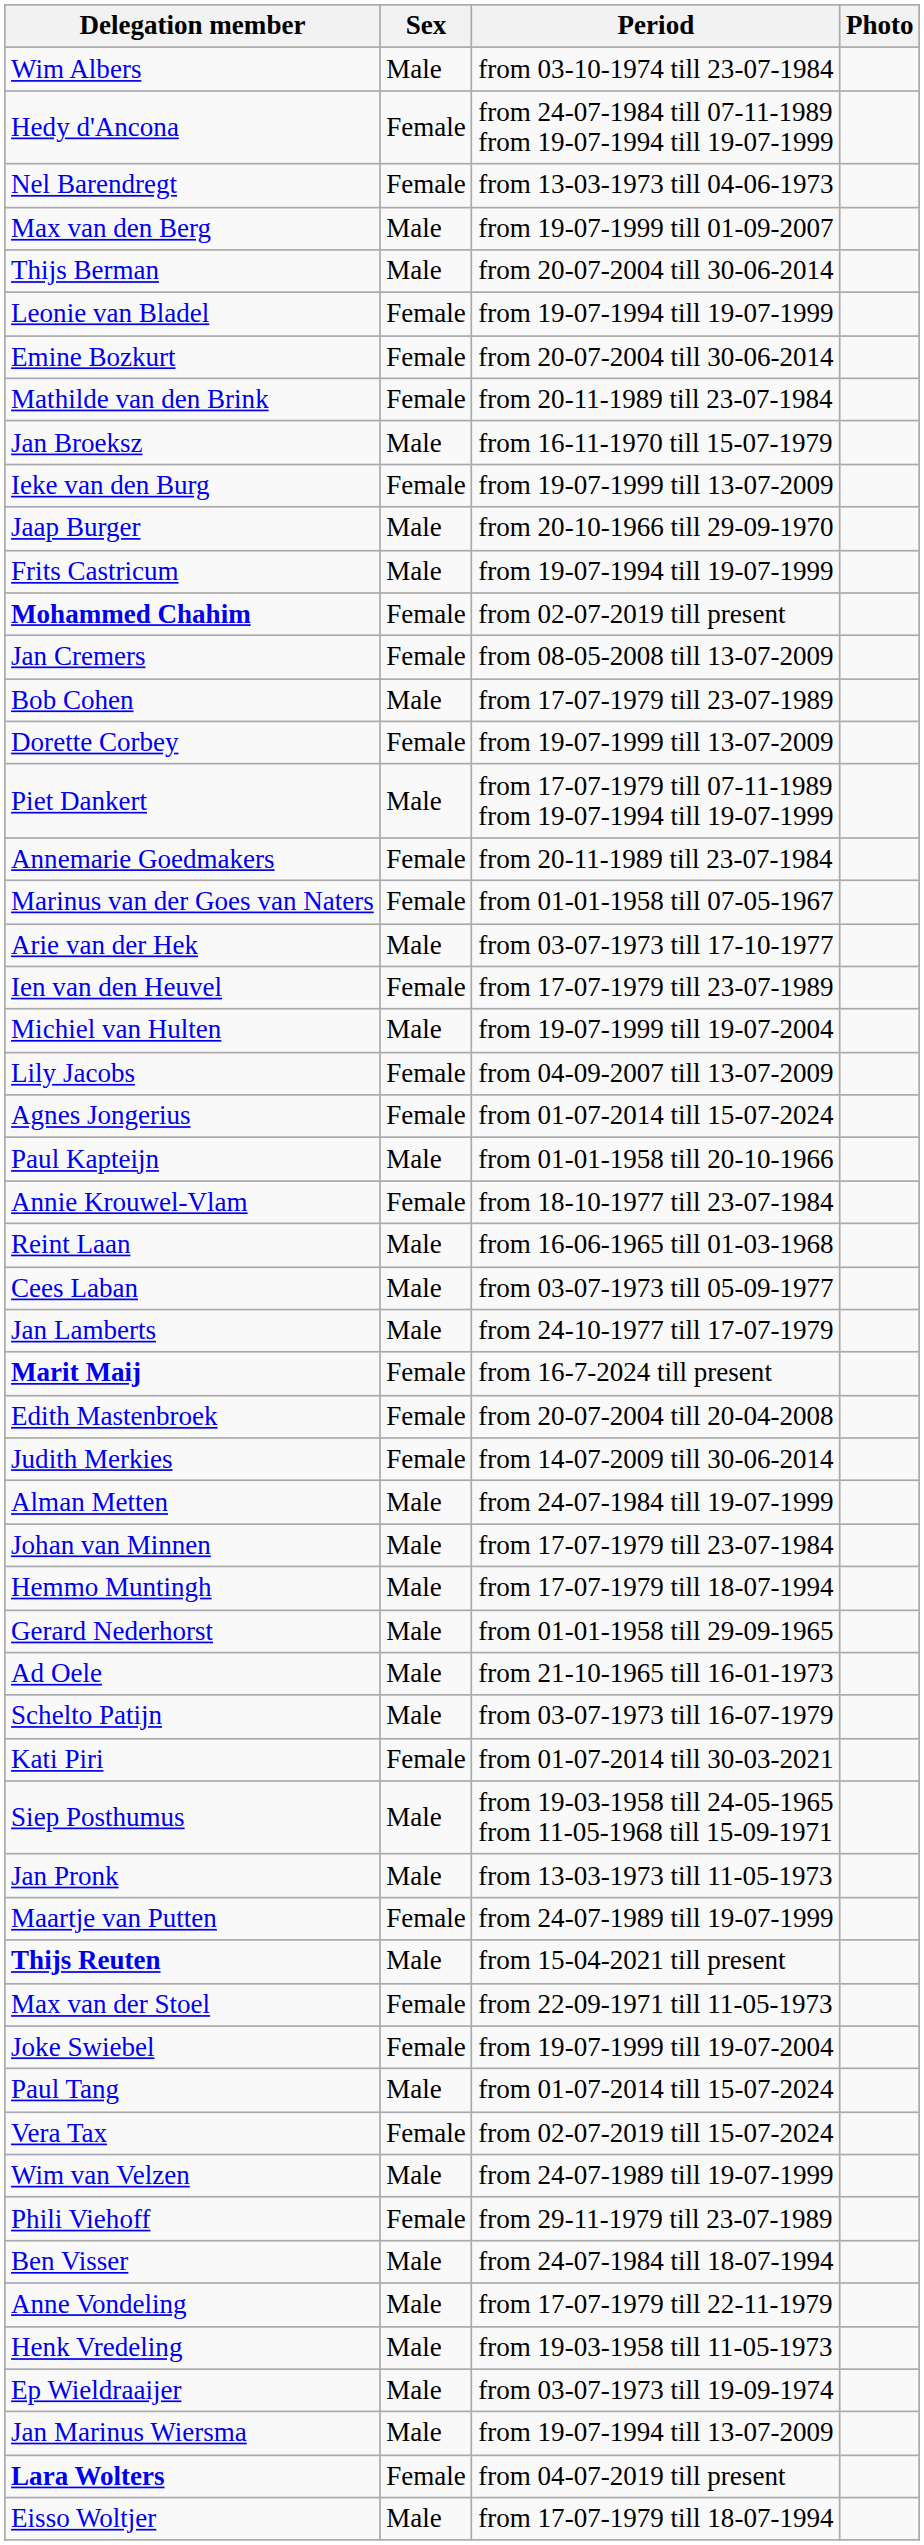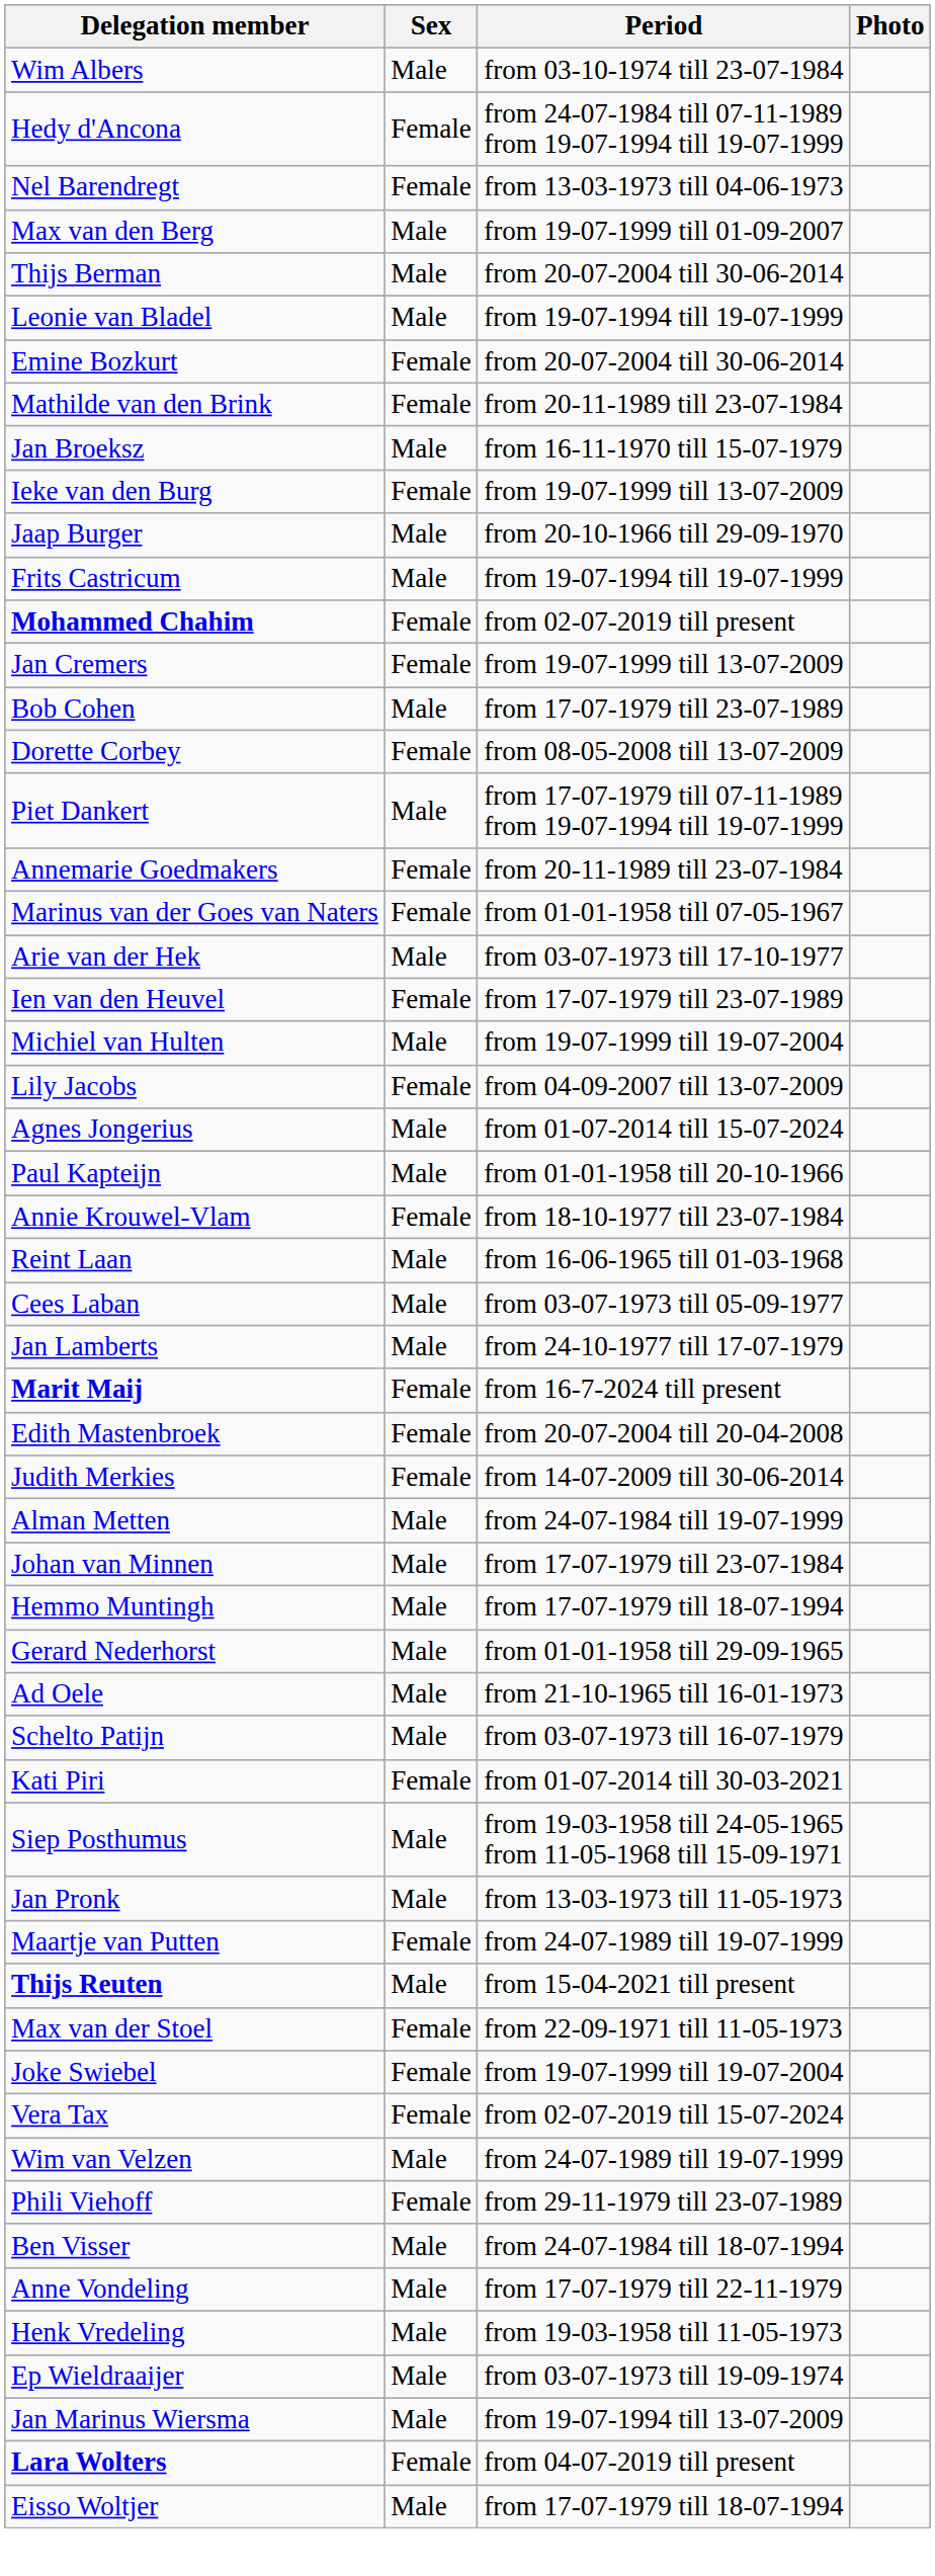 <table class="wikitable vatop">
 <tr>
 <th>Delegation member</th>
 <th>Sex</th>
 <th>Period</th>
 <th>Photo</th>
 </tr>
 <tr>
 <td><a href='#'>Wim Albers</a></td>
 <td>Male</td>
 <td>from 03-10-1974 till 23-07-1984</td>
 <td></td>
 </tr>
 <tr>
 <td><a href='#'>Hedy d'Ancona</a></td>
 <td>Female</td>
 <td>from 24-07-1984 till 07-11-1989<br>from 19-07-1994 till 19-07-1999</td>
 <td></td>
 </tr>
 <tr>
 <td><a href='#'>Nel Barendregt</a></td>
 <td>Female</td>
 <td>from 13-03-1973 till 04-06-1973</td>
 <td></td>
 </tr>
 <tr>
 <td><a href='#'>Max van den Berg</a></td>
 <td>Male</td>
 <td>from 19-07-1999 till 01-09-2007</td>
 <td></td>
 </tr>
 <tr>
 <td><a href='#'>Thijs Berman</a></td>
 <td>Male</td>
 <td>from 20-07-2004 till 30-06-2014</td>
 <td></td>
 </tr>
 <tr>
 <td><a href='#'>Leonie van Bladel</a></td>
-<td>Female</td>
+<td>Male</td>
 <td>from 19-07-1994 till 19-07-1999</td>
 <td></td>
 </tr>
 <tr>
 <td><a href='#'>Emine Bozkurt</a></td>
 <td>Female</td>
 <td>from 20-07-2004 till 30-06-2014</td>
 <td></td>
 </tr>
 <tr>
 <td><a href='#'>Mathilde van den Brink</a></td>
 <td>Female</td>
 <td>from 20-11-1989 till 23-07-1984</td>
 <td></td>
 </tr>
 <tr>
 <td><a href='#'>Jan Broeksz</a></td>
 <td>Male</td>
 <td>from 16-11-1970 till 15-07-1979</td>
 <td></td>
 </tr>
 <tr>
 <td><a href='#'>Ieke van den Burg</a></td>
 <td>Female</td>
 <td>from 19-07-1999 till 13-07-2009</td>
 <td></td>
 </tr>
 <tr>
 <td><a href='#'>Jaap Burger</a></td>
 <td>Male</td>
 <td>from 20-10-1966 till 29-09-1970</td>
 <td></td>
 </tr>
 <tr>
 <td><a href='#'>Frits Castricum</a></td>
 <td>Male</td>
 <td>from 19-07-1994 till 19-07-1999</td>
 <td></td>
 </tr>
 <tr>
 <td><strong><a href='#'>Mohammed Chahim</a></strong></td>
 <td>Female</td>
 <td>from 02-07-2019 till present</td>
 <td></td>
 </tr>
 <tr>
 <td><a href='#'>Jan Cremers</a></td>
 <td>Female</td>
-<td>from 08-05-2008 till 13-07-2009</td>
+<td>from 19-07-1999 till 13-07-2009</td>
 <td></td>
 </tr>
 <tr>
 <td><a href='#'>Bob Cohen</a></td>
 <td>Male</td>
 <td>from 17-07-1979 till 23-07-1989</td>
 <td></td>
 </tr>
 <tr>
 <td><a href='#'>Dorette Corbey</a></td>
 <td>Female</td>
-<td>from 19-07-1999 till 13-07-2009</td>
+<td>from 08-05-2008 till 13-07-2009</td>
 <td></td>
 </tr>
 <tr>
 <td><a href='#'>Piet Dankert</a></td>
 <td>Male</td>
 <td>from 17-07-1979 till 07-11-1989<br>from 19-07-1994 till 19-07-1999</td>
 <td></td>
 </tr>
 <tr>
 <td><a href='#'>Annemarie Goedmakers</a></td>
 <td>Female</td>
 <td>from 20-11-1989 till 23-07-1984</td>
 <td></td>
 </tr>
 <tr>
 <td><a href='#'>Marinus van der Goes van Naters</a></td>
 <td>Female</td>
 <td>from 01-01-1958 till 07-05-1967</td>
 <td></td>
 </tr>
 <tr>
 <td><a href='#'>Arie van der Hek</a></td>
 <td>Male</td>
 <td>from 03-07-1973 till 17-10-1977</td>
 <td></td>
 </tr>
 <tr>
 <td><a href='#'>Ien van den Heuvel</a></td>
 <td>Female</td>
 <td>from 17-07-1979 till 23-07-1989</td>
 <td></td>
 </tr>
 <tr>
 <td><a href='#'>Michiel van Hulten</a></td>
 <td>Male</td>
 <td>from 19-07-1999 till 19-07-2004</td>
 <td></td>
 </tr>
 <tr>
 <td><a href='#'>Lily Jacobs</a></td>
 <td>Female</td>
 <td>from 04-09-2007 till 13-07-2009</td>
 <td></td>
 </tr>
 <tr>
 <td><a href='#'>Agnes Jongerius</a></td>
-<td>Female</td>
+<td>Male</td>
 <td>from 01-07-2014 till 15-07-2024</td>
 <td></td>
 </tr>
 <tr>
 <td><a href='#'>Paul Kapteijn</a></td>
 <td>Male</td>
 <td>from 01-01-1958 till 20-10-1966</td>
 <td></td>
 </tr>
 <tr>
 <td><a href='#'>Annie Krouwel-Vlam</a></td>
 <td>Female</td>
 <td>from 18-10-1977 till 23-07-1984</td>
 <td></td>
 </tr>
 <tr>
 <td><a href='#'>Reint Laan</a></td>
 <td>Male</td>
 <td>from 16-06-1965 till 01-03-1968</td>
 <td></td>
 </tr>
 <tr>
 <td><a href='#'>Cees Laban</a></td>
 <td>Male</td>
 <td>from 03-07-1973 till 05-09-1977</td>
 <td></td>
 </tr>
 <tr>
 <td><a href='#'>Jan Lamberts</a></td>
 <td>Male</td>
 <td>from  24-10-1977 till 17-07-1979</td>
 <td></td>
 </tr>
 <tr>
 <td><strong><a href='#'>Marit Maij</a></strong></td>
 <td>Female</td>
 <td>from 16-7-2024 till present</td>
 <td></td>
 </tr>
 <tr>
 <td><a href='#'>Edith Mastenbroek</a></td>
 <td>Female</td>
 <td>from 20-07-2004 till 20-04-2008</td>
 <td></td>
 </tr>
 <tr>
 <td><a href='#'>Judith Merkies</a></td>
 <td>Female</td>
 <td>from 14-07-2009 till 30-06-2014</td>
 <td></td>
 </tr>
 <tr>
 <td><a href='#'>Alman Metten</a></td>
 <td>Male</td>
 <td>from 24-07-1984 till 19-07-1999</td>
 <td></td>
 </tr>
 <tr>
 <td><a href='#'>Johan van Minnen</a></td>
 <td>Male</td>
 <td>from 17-07-1979 till 23-07-1984</td>
 <td></td>
 </tr>
 <tr>
 <td><a href='#'>Hemmo Muntingh</a></td>
 <td>Male</td>
 <td>from 17-07-1979 till 18-07-1994</td>
 <td></td>
 </tr>
 <tr>
 <td><a href='#'>Gerard Nederhorst</a></td>
 <td>Male</td>
 <td>from 01-01-1958 till 29-09-1965</td>
 <td></td>
 </tr>
 <tr>
 <td><a href='#'>Ad Oele</a></td>
 <td>Male</td>
 <td>from 21-10-1965 till 16-01-1973</td>
 <td></td>
 </tr>
 <tr>
 <td><a href='#'>Schelto Patijn</a></td>
 <td>Male</td>
 <td>from 03-07-1973 till 16-07-1979</td>
 <td></td>
 </tr>
 <tr>
 <td><a href='#'>Kati Piri</a></td>
 <td>Female</td>
 <td>from 01-07-2014 till 30-03-2021</td>
 <td></td>
 </tr>
 <tr>
 <td><a href='#'>Siep Posthumus</a></td>
 <td>Male</td>
 <td>from 19-03-1958 till 24-05-1965<br>from 11-05-1968 till 15-09-1971</td>
 <td></td>
 </tr>
 <tr>
 <td><a href='#'>Jan Pronk</a></td>
 <td>Male</td>
 <td>from 13-03-1973 till 11-05-1973</td>
 <td></td>
 </tr>
 <tr>
 <td><a href='#'>Maartje van Putten</a></td>
 <td>Female</td>
 <td>from 24-07-1989 till 19-07-1999</td>
 <td></td>
 </tr>
 <tr>
 <td><strong><a href='#'>Thijs Reuten</a></strong></td>
 <td>Male</td>
 <td>from 15-04-2021 till present</td>
 <td></td>
 </tr>
 <tr>
 <td><a href='#'>Max van der Stoel</a></td>
 <td>Female</td>
 <td>from 22-09-1971 till 11-05-1973</td>
 <td></td>
 </tr>
 <tr>
 <td><a href='#'>Joke Swiebel</a></td>
 <td>Female</td>
 <td>from 19-07-1999 till 19-07-2004</td>
 <td></td>
 </tr>
 <tr>
-<td><a href='#'>Paul Tang</a></td>
-<td>Male</td>
-<td>from 01-07-2014 till 15-07-2024</td>
-<td></td>
-</tr>
-<tr>
 <td><a href='#'>Vera Tax</a></td>
 <td>Female</td>
 <td>from 02-07-2019 till 15-07-2024</td>
 <td></td>
 </tr>
 <tr>
 <td><a href='#'>Wim van Velzen</a></td>
 <td>Male</td>
 <td>from 24-07-1989 till 19-07-1999</td>
 <td></td>
 </tr>
 <tr>
 <td><a href='#'>Phili Viehoff</a></td>
 <td>Female</td>
 <td>from 29-11-1979 till 23-07-1989</td>
 <td></td>
 </tr>
 <tr>
 <td><a href='#'>Ben Visser</a></td>
 <td>Male</td>
 <td>from 24-07-1984 till 18-07-1994</td>
 <td></td>
 </tr>
 <tr>
 <td><a href='#'>Anne Vondeling</a></td>
 <td>Male</td>
 <td>from 17-07-1979 till 22-11-1979</td>
 <td></td>
 </tr>
 <tr>
 <td><a href='#'>Henk Vredeling</a></td>
 <td>Male</td>
 <td>from 19-03-1958 till 11-05-1973</td>
 <td></td>
 </tr>
 <tr>
 <td><a href='#'>Ep Wieldraaijer</a></td>
 <td>Male</td>
 <td>from 03-07-1973 till 19-09-1974</td>
 <td></td>
 </tr>
 <tr>
 <td><a href='#'>Jan Marinus Wiersma</a></td>
 <td>Male</td>
 <td>from 19-07-1994 till 13-07-2009</td>
 <td></td>
 </tr>
 <tr>
 <td><strong><a href='#'>Lara Wolters</a></strong></td>
 <td>Female</td>
 <td>from 04-07-2019 till present</td>
 <td></td>
 </tr>
 <tr>
 <td><a href='#'>Eisso Woltjer</a></td>
 <td>Male</td>
 <td>from 17-07-1979 till 18-07-1994</td>
 <td></td>
 </tr>
 </table>
